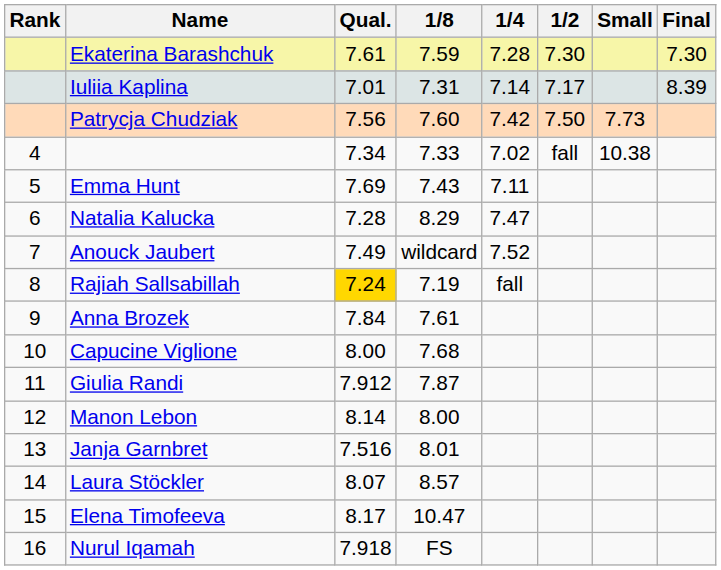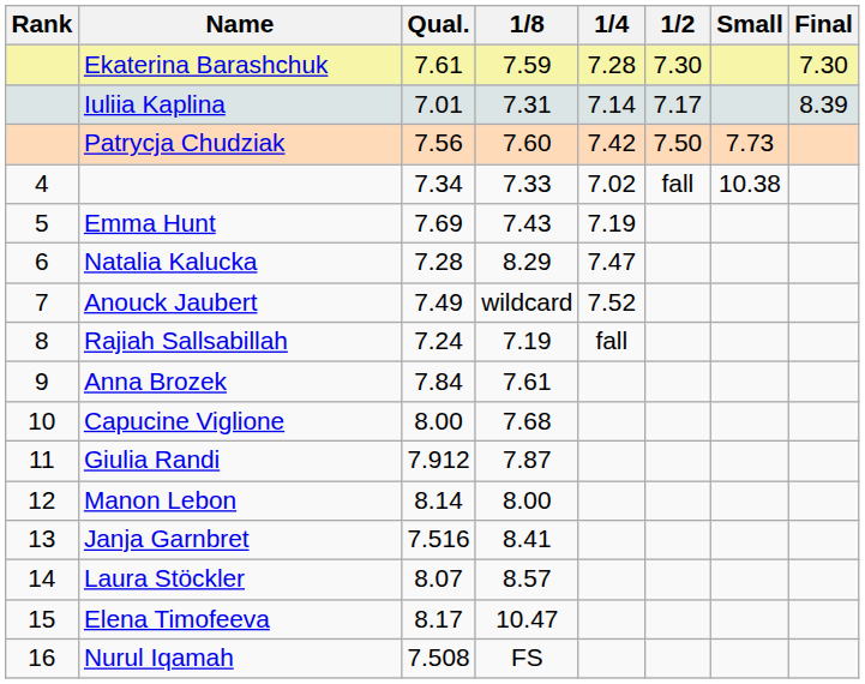 <table class="wikitable sortable" style="text-align:center">
 <tr>
 <th>Rank</th>
 <th width="200">Name</th>
 <th width="35">Qual.</th>
 <th width="35">1/8</th>
 <th width="35">1/4</th>
 <th width="35">1/2</th>
 <th width="35">Small</th>
 <th width="35">Final</th>
 </tr>
 <tr bgcolor="#F7F6A8">
 <td></td>
 <td align="left"> <a href='#'>Ekaterina Barashchuk</a></td>
 <td>7.61</td>
 <td>7.59</td>
 <td>7.28</td>
 <td>7.30</td>
 <td></td>
 <td>7.30</td>
 </tr>
 <tr bgcolor="#DCE5E5">
 <td></td>
 <td align="left"> <a href='#'>Iuliia Kaplina</a></td>
 <td>7.01</td>
 <td>7.31</td>
 <td>7.14</td>
 <td>7.17</td>
 <td></td>
 <td>8.39</td>
 </tr>
 <tr bgcolor="#FFDAB9">
 <td></td>
 <td align="left"> <a href='#'>Patrycja Chudziak</a></td>
 <td>7.56</td>
 <td>7.60</td>
 <td>7.42</td>
 <td>7.50</td>
 <td>7.73</td>
 <td></td>
 </tr>
 <tr>
 <td>4</td>
 <td align="left"></td>
 <td>7.34</td>
 <td>7.33</td>
 <td>7.02</td>
 <td>fall</td>
 <td>10.38</td>
 <td></td>
 </tr>
 <tr>
 <td>5</td>
 <td align="left"> <a href='#'>Emma Hunt</a></td>
 <td>7.69</td>
 <td>7.43</td>
-<td>7.11</td>
+<td>7.19</td>
 <td></td>
 <td></td>
 <td></td>
 </tr>
 <tr>
 <td>6</td>
 <td align="left"> <a href='#'>Natalia Kalucka</a></td>
 <td>7.28</td>
 <td>8.29</td>
 <td>7.47</td>
 <td></td>
 <td></td>
 <td></td>
 </tr>
 <tr>
 <td>7</td>
 <td align="left"> <a href='#'>Anouck Jaubert</a></td>
 <td>7.49</td>
 <td>wildcard</td>
 <td>7.52</td>
 <td></td>
 <td></td>
 <td></td>
 </tr>
 <tr>
 <td>8</td>
 <td align="left"> <a href='#'>Rajiah Sallsabillah</a></td>
-<td style="background: gold;">7.24</td>
+<td>7.24</td>
 <td>7.19</td>
 <td>fall</td>
 <td></td>
 <td></td>
 <td></td>
 </tr>
 <tr>
 <td>9</td>
 <td align="left"> <a href='#'>Anna Brozek</a></td>
 <td>7.84</td>
 <td>7.61</td>
 <td></td>
 <td></td>
 <td></td>
 <td></td>
 </tr>
 <tr>
 <td>10</td>
 <td align="left"> <a href='#'>Capucine Viglione</a></td>
 <td>8.00</td>
 <td>7.68</td>
 <td></td>
 <td></td>
 <td></td>
 <td></td>
 </tr>
 <tr>
 <td>11</td>
 <td align="left"> <a href='#'>Giulia Randi</a></td>
 <td>7.912</td>
 <td>7.87</td>
 <td></td>
 <td></td>
 <td></td>
 <td></td>
 </tr>
 <tr>
 <td>12</td>
 <td align="left"> <a href='#'>Manon Lebon</a></td>
 <td>8.14</td>
 <td>8.00</td>
 <td></td>
 <td></td>
 <td></td>
 <td></td>
 </tr>
 <tr>
 <td>13</td>
 <td align="left"> <a href='#'>Janja Garnbret</a></td>
 <td>7.516</td>
-<td>8.01</td>
+<td>8.41</td>
 <td></td>
 <td></td>
 <td></td>
 <td></td>
 </tr>
 <tr>
 <td>14</td>
 <td align="left"> <a href='#'>Laura Stöckler</a></td>
 <td>8.07</td>
 <td>8.57</td>
 <td></td>
 <td></td>
 <td></td>
 <td></td>
 </tr>
 <tr>
 <td>15</td>
 <td align="left"> <a href='#'>Elena Timofeeva</a></td>
 <td>8.17</td>
 <td>10.47</td>
 <td></td>
 <td></td>
 <td></td>
 <td></td>
 </tr>
 <tr>
 <td>16</td>
 <td align="left"> <a href='#'>Nurul Iqamah</a></td>
-<td>7.918</td>
+<td>7.508</td>
 <td>FS</td>
 <td></td>
 <td></td>
 <td></td>
 <td></td>
 </tr>
 </table>
